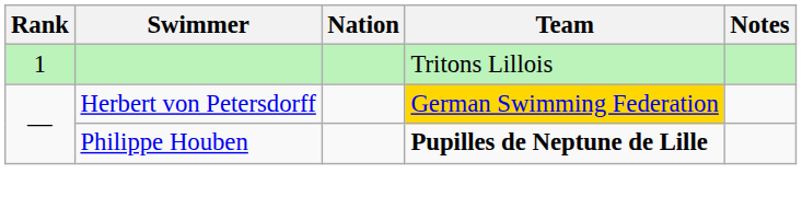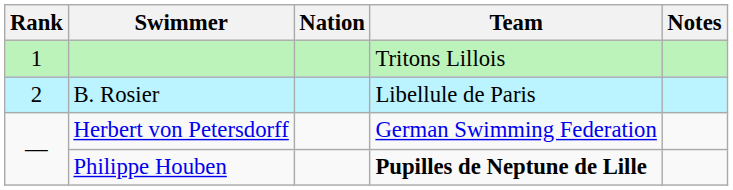 <table class="wikitable sortable" style="text-align:center">
 <tr>
 <th>Rank</th>
 <th>Swimmer</th>
 <th>Nation</th>
 <th>Team</th>
 <th>Notes</th>
 </tr>
 <tr bgcolor=bbf3bb>
 <td>1</td>
 <td align=left></td>
 <td align=left></td>
 <td align=left>Tritons Lillois</td>
 <td></td>
 </tr>
+<tr bgcolor=bbf3ff>
+<td>2</td>
+<td align=left>B. Rosier</td>
+<td align=left></td>
+<td align=left>Libellule de Paris</td>
+<td></td>
+</tr>
 <tr>
 <td rowspan=2 data-sort-value=3>—</td>
 <td align=left data-sort-value=Petersdorff><a href='#'>Herbert von Petersdorff</a></td>
 <td align=left></td>
-<td align=left style="background: gold;"><a href='#'>German Swimming Federation</a></td>
+<td align=left><a href='#'>German Swimming Federation</a></td>
 <td data-sort-value=9:99.9></td>
 </tr>
 <tr>
 <td align=left><a href='#'>Philippe Houben</a></td>
 <td align=left></td>
 <td align=left><strong>Pupilles de Neptune de Lille</strong></td>
 <td data-sort-value=9:99.9></td>
 </tr>
 </table>
